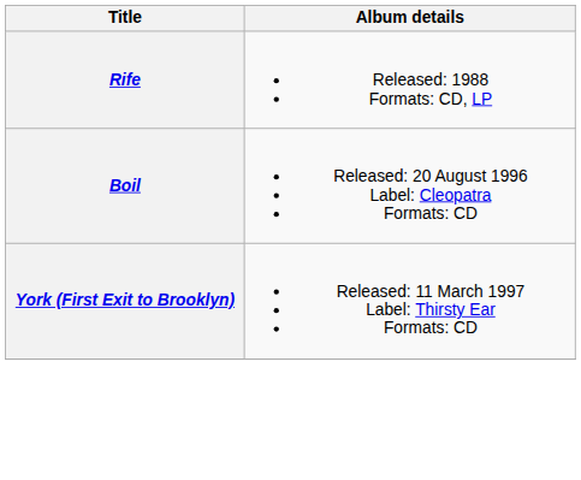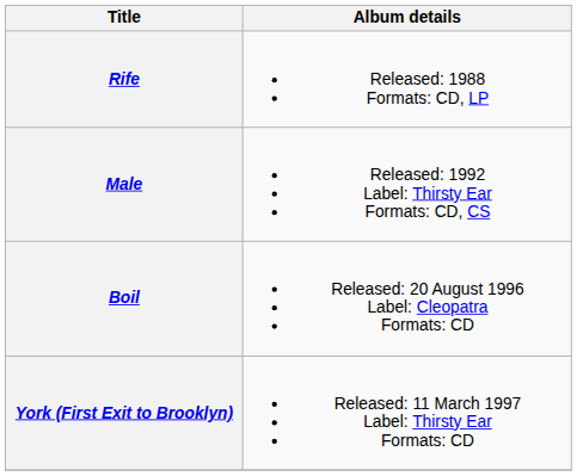 <table class="wikitable plainrowheaders" style="text-align:center;">
 <tr>
 <th scope="col" rowspan="1" style="width:14em;">Title</th>
 <th scope="col" rowspan="1" style="width:19.5em;">Album details</th>
 </tr>
 <tr>
 <th scope="row"><em><a href='#'>Rife</a></em></th>
 <td><br><ul><li>Released: 1988</li><li>Formats: CD, <a href='#'>LP</a></li></ul></td>
+</tr>
+<tr>
+<th scope="row"><em><a href='#'>Male</a></em></th>
+<td><br><ul><li>Released: 1992</li><li>Label: <a href='#'>Thirsty Ear</a></li><li>Formats: CD, <a href='#'>CS</a></li></ul></td>
 </tr>
 <tr>
 <th scope="row"><em><a href='#'>Boil</a></em></th>
 <td><br><ul><li>Released: 20 August 1996</li><li>Label: <a href='#'>Cleopatra</a></li><li>Formats: CD</li></ul></td>
 </tr>
 <tr>
 <th scope="row"><em><a href='#'>York (First Exit to Brooklyn)</a></em></th>
 <td><br><ul><li>Released: 11 March 1997</li><li>Label: <a href='#'>Thirsty Ear</a></li><li>Formats: CD</li></ul></td>
 </tr>
 <tr>
 </tr>
 </table>
